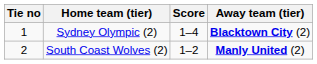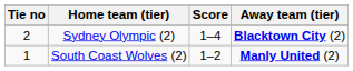 <table class="wikitable" style="text-align:center">
 <tr>
 <th>Tie no</th>
 <th>Home team (tier)</th>
 <th>Score</th>
 <th>Away team (tier)</th>
 </tr>
 <tr>
-<td>1</td>
+<td>2</td>
 <td><a href='#'>Sydney Olympic</a> (2)</td>
 <td>1–4</td>
 <td><strong><a href='#'>Blacktown City</a></strong> (2)</td>
 </tr>
 <tr>
-<td>2</td>
+<td>1</td>
 <td><a href='#'>South Coast Wolves</a> (2)</td>
 <td>1–2</td>
 <td><strong><a href='#'>Manly United</a></strong> (2)</td>
 </tr>
 </table>
